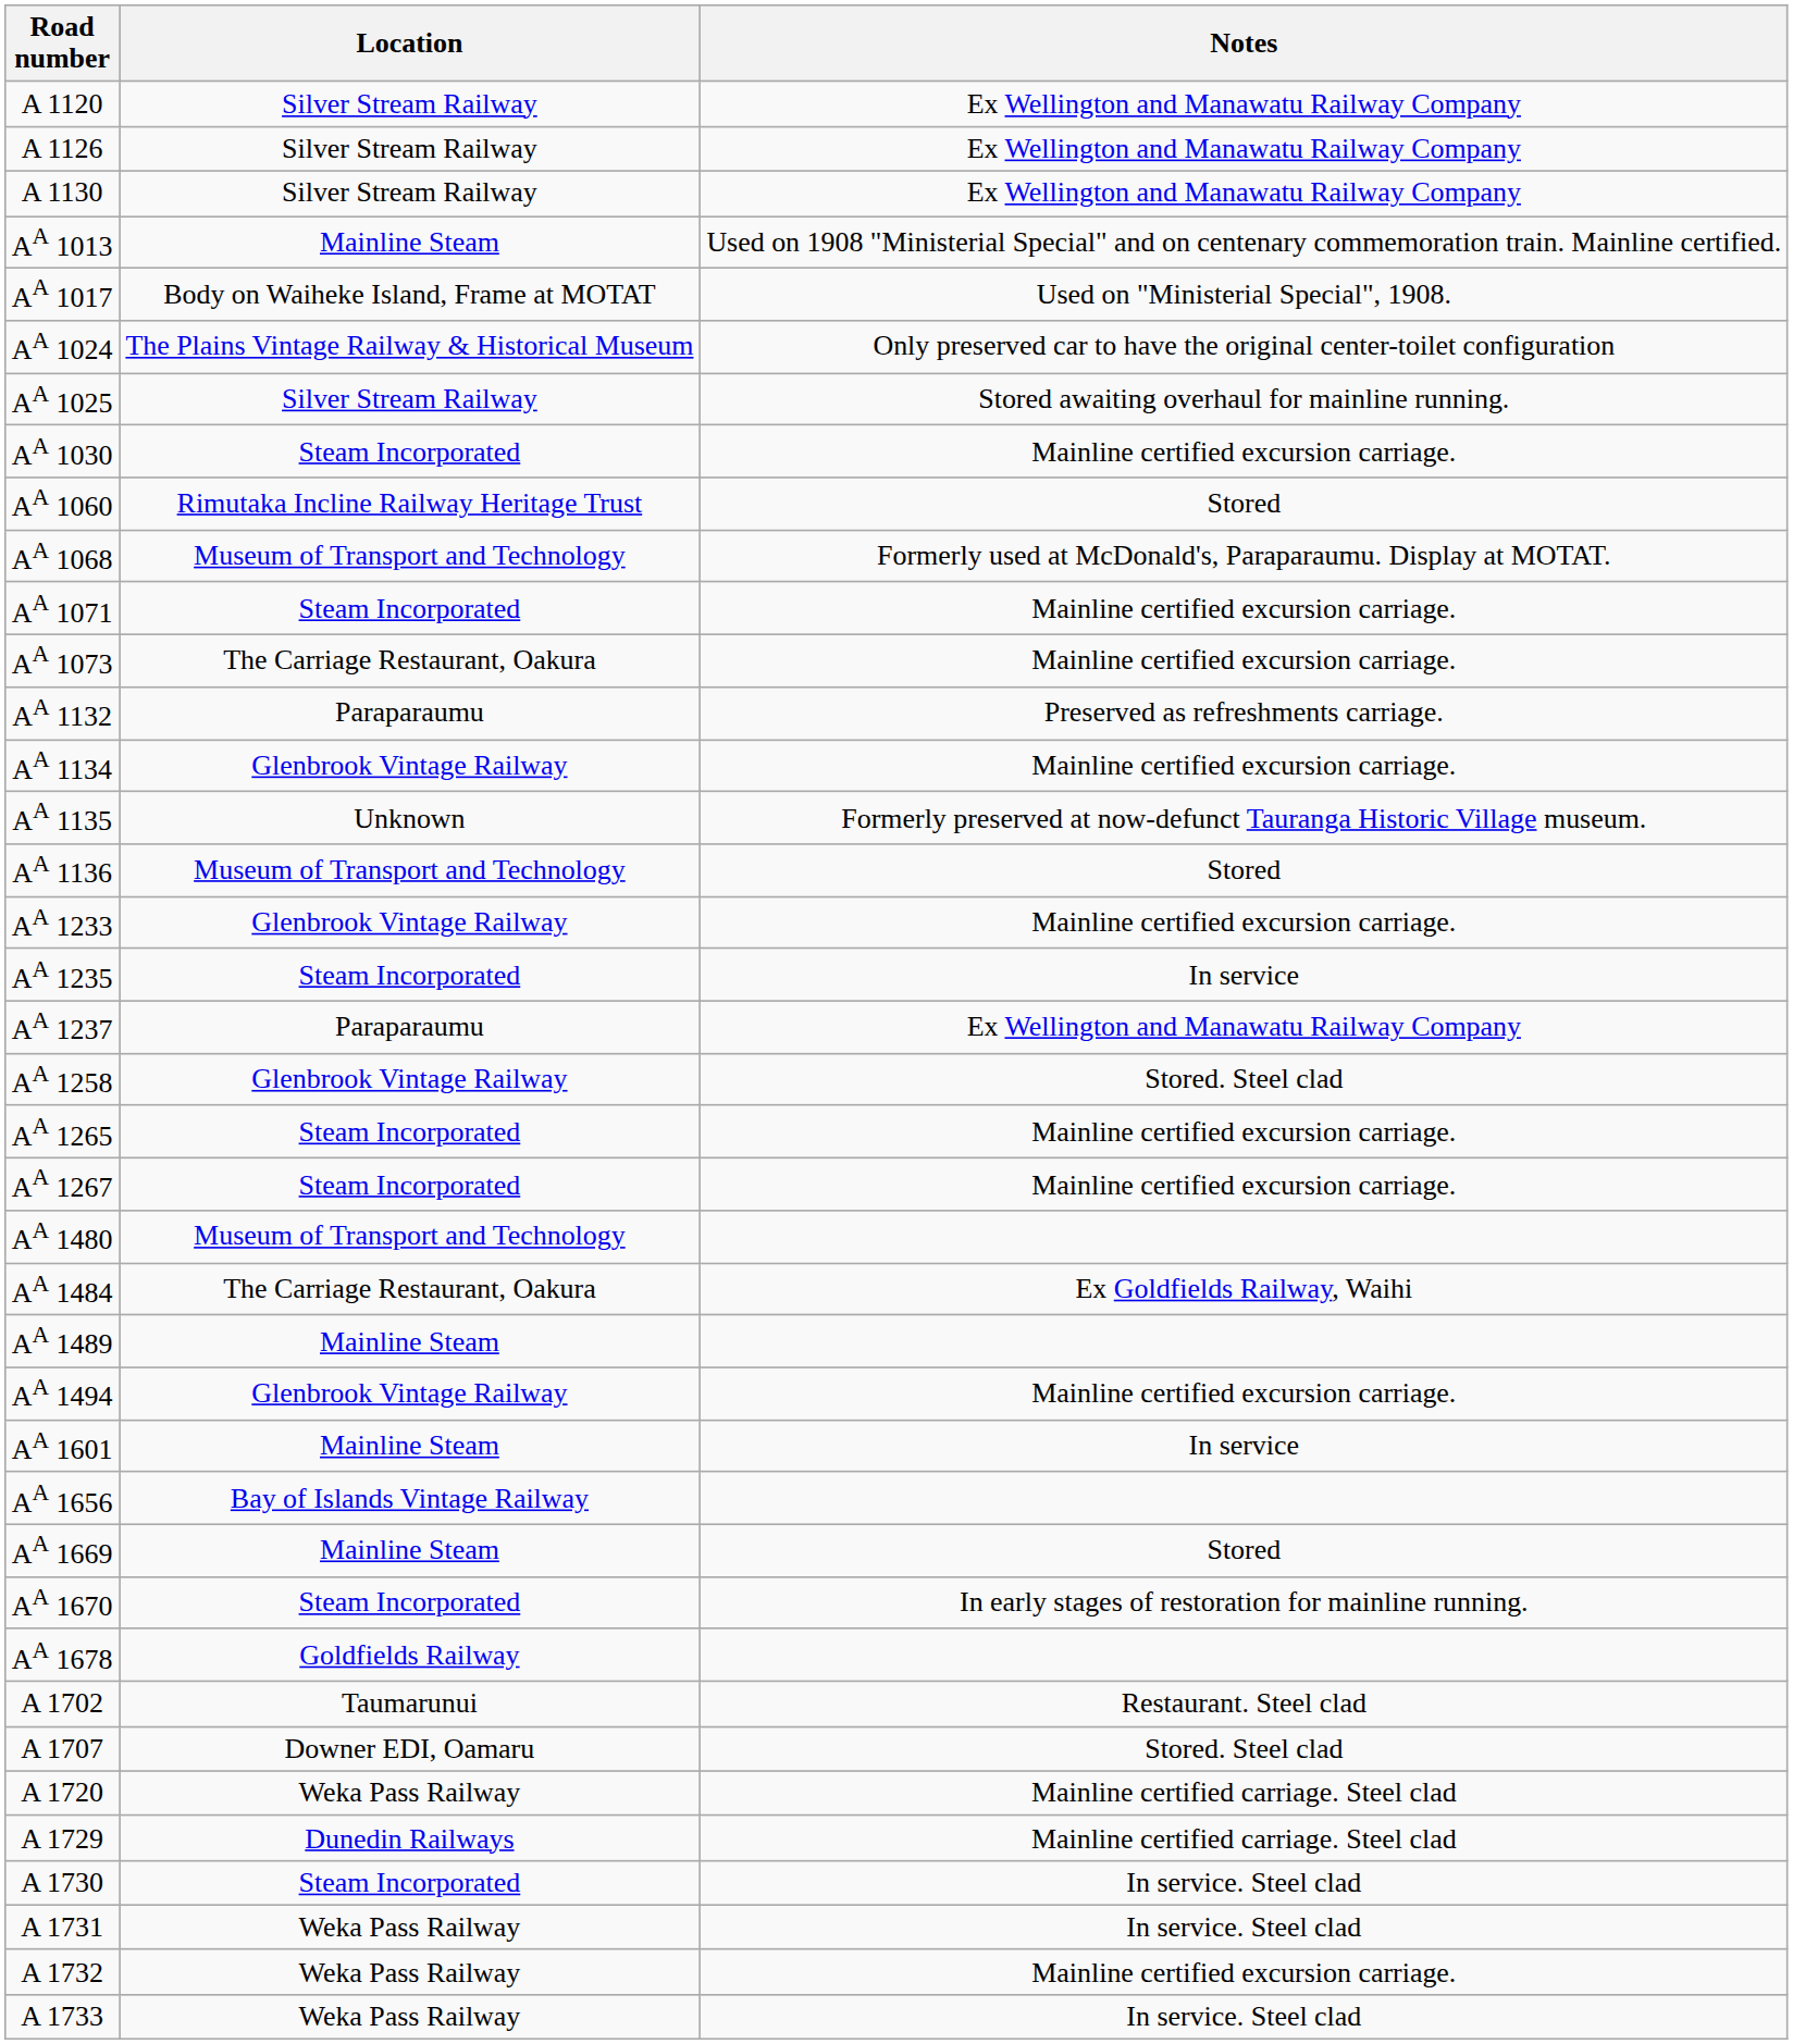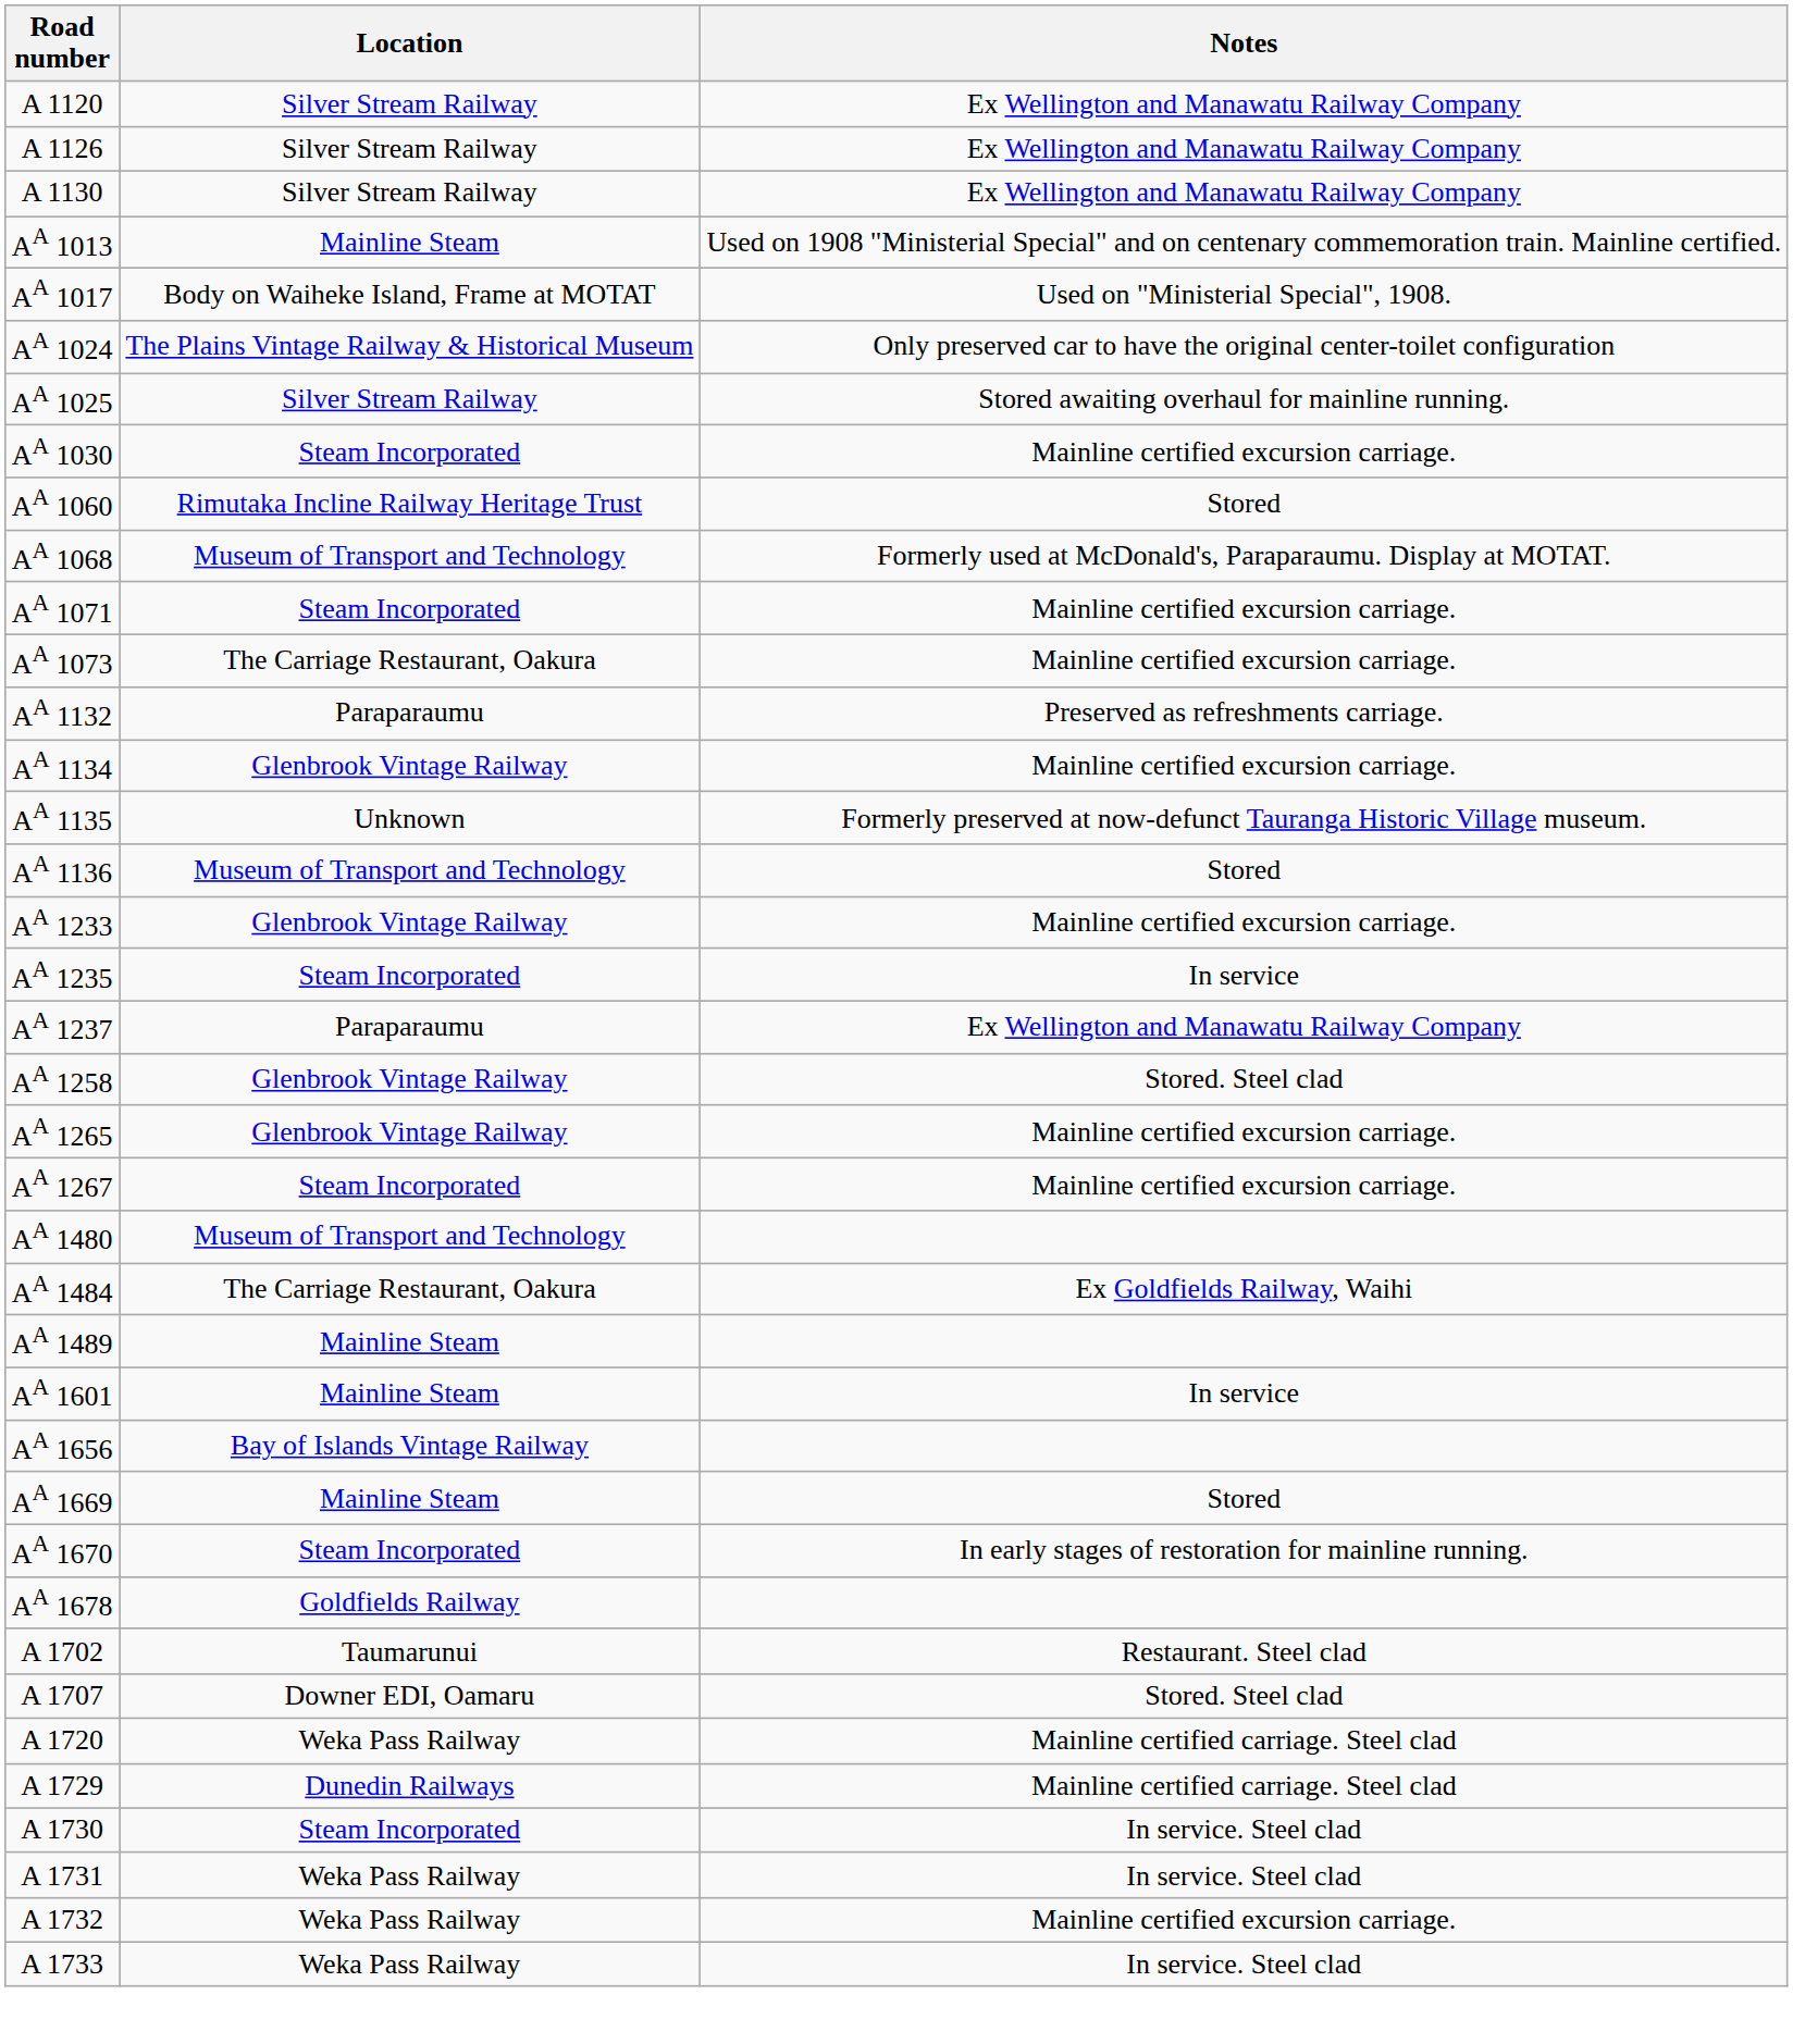 <table class="wikitable" style="text-align:center">
 <tr>
 <th>Road<br>number</th>
 <th>Location</th>
 <th>Notes</th>
 </tr>
 <tr>
 <td>A 1120</td>
 <td><a href='#'>Silver Stream Railway</a></td>
 <td>Ex <a href='#'>Wellington and Manawatu Railway Company</a></td>
 </tr>
 <tr>
 <td>A 1126</td>
 <td>Silver Stream Railway</td>
 <td>Ex <a href='#'>Wellington and Manawatu Railway Company</a></td>
 </tr>
 <tr>
 <td>A 1130</td>
 <td>Silver Stream Railway</td>
 <td>Ex <a href='#'>Wellington and Manawatu Railway Company</a></td>
 </tr>
 <tr>
 <td>A<sup>A</sup> 1013</td>
 <td><a href='#'>Mainline Steam</a></td>
 <td>Used on 1908 "Ministerial Special" and on centenary commemoration train. Mainline certified.</td>
 </tr>
 <tr>
 <td>A<sup>A</sup> 1017</td>
 <td>Body on Waiheke Island, Frame at MOTAT</td>
 <td>Used on "Ministerial Special", 1908.</td>
 </tr>
 <tr>
 <td>A<sup>A</sup> 1024</td>
 <td><a href='#'>The Plains Vintage Railway & Historical Museum</a></td>
 <td>Only preserved car to have the original center-toilet configuration</td>
 </tr>
 <tr>
 <td>A<sup>A</sup> 1025</td>
 <td><a href='#'>Silver Stream Railway</a></td>
 <td>Stored awaiting overhaul for mainline running.</td>
 </tr>
 <tr>
 <td>A<sup>A</sup> 1030</td>
 <td><a href='#'>Steam Incorporated</a></td>
 <td>Mainline certified excursion carriage.</td>
 </tr>
 <tr>
 <td>A<sup>A</sup> 1060</td>
 <td><a href='#'>Rimutaka Incline Railway Heritage Trust</a></td>
 <td>Stored</td>
 </tr>
 <tr>
 <td>A<sup>A</sup> 1068</td>
 <td><a href='#'>Museum of Transport and Technology</a></td>
 <td>Formerly used at McDonald's, Paraparaumu. Display at MOTAT.</td>
 </tr>
 <tr>
 <td>A<sup>A</sup> 1071</td>
 <td><a href='#'>Steam Incorporated</a></td>
 <td>Mainline certified excursion carriage.</td>
 </tr>
 <tr>
 <td>A<sup>A</sup> 1073</td>
 <td>The Carriage Restaurant, Oakura</td>
 <td>Mainline certified excursion carriage.</td>
 </tr>
 <tr>
 <td>A<sup>A</sup> 1132</td>
 <td>Paraparaumu</td>
 <td>Preserved as refreshments carriage.</td>
 </tr>
 <tr>
 <td>A<sup>A</sup> 1134</td>
 <td><a href='#'>Glenbrook Vintage Railway</a></td>
 <td>Mainline certified excursion carriage.</td>
 </tr>
 <tr>
 <td>A<sup>A</sup> 1135</td>
 <td>Unknown</td>
 <td>Formerly preserved at now-defunct <a href='#'>Tauranga Historic Village</a> museum.</td>
 </tr>
 <tr>
 <td>A<sup>A</sup> 1136</td>
 <td><a href='#'>Museum of Transport and Technology</a></td>
 <td>Stored</td>
 </tr>
 <tr>
 <td>A<sup>A</sup> 1233</td>
 <td><a href='#'>Glenbrook Vintage Railway</a></td>
 <td>Mainline certified excursion carriage.</td>
 </tr>
 <tr>
 <td>A<sup>A</sup> 1235</td>
 <td><a href='#'>Steam Incorporated</a></td>
 <td>In service</td>
 </tr>
 <tr>
 <td>A<sup>A</sup> 1237</td>
 <td>Paraparaumu</td>
 <td>Ex <a href='#'>Wellington and Manawatu Railway Company</a></td>
 </tr>
 <tr>
 <td>A<sup>A</sup> 1258</td>
 <td><a href='#'>Glenbrook Vintage Railway</a></td>
 <td>Stored. Steel clad</td>
 </tr>
 <tr>
 <td>A<sup>A</sup> 1265</td>
-<td><a href='#'>Steam Incorporated</a></td>
+<td><a href='#'>Glenbrook Vintage Railway</a></td>
 <td>Mainline certified excursion carriage.</td>
 </tr>
 <tr>
 <td>A<sup>A</sup> 1267</td>
 <td><a href='#'>Steam Incorporated</a></td>
 <td>Mainline certified excursion carriage.</td>
 </tr>
 <tr>
 <td>A<sup>A</sup> 1480</td>
 <td><a href='#'>Museum of Transport and Technology</a></td>
 <td></td>
 </tr>
 <tr>
 <td>A<sup>A</sup> 1484</td>
 <td>The Carriage Restaurant, Oakura</td>
 <td>Ex <a href='#'>Goldfields Railway</a>, Waihi</td>
 </tr>
 <tr>
 <td>A<sup>A</sup> 1489</td>
 <td><a href='#'>Mainline Steam</a></td>
 <td></td>
-</tr>
-<tr>
-<td>A<sup>A</sup> 1494</td>
-<td><a href='#'>Glenbrook Vintage Railway</a></td>
-<td>Mainline certified excursion carriage.</td>
 </tr>
 <tr>
 <td>A<sup>A</sup> 1601</td>
 <td><a href='#'>Mainline Steam</a></td>
 <td>In service</td>
 </tr>
 <tr>
 <td>A<sup>A</sup> 1656</td>
 <td><a href='#'>Bay of Islands Vintage Railway</a></td>
 <td></td>
 </tr>
 <tr>
 <td>A<sup>A</sup> 1669</td>
 <td><a href='#'>Mainline Steam</a></td>
 <td>Stored</td>
 </tr>
 <tr>
 <td>A<sup>A</sup> 1670</td>
 <td><a href='#'>Steam Incorporated</a></td>
 <td>In early stages of restoration for mainline running.</td>
 </tr>
 <tr>
 <td>A<sup>A</sup> 1678</td>
 <td><a href='#'>Goldfields Railway</a></td>
 <td></td>
 </tr>
 <tr>
 <td>A 1702</td>
 <td>Taumarunui</td>
 <td>Restaurant. Steel clad</td>
 </tr>
 <tr>
 <td>A 1707</td>
 <td>Downer EDI, Oamaru</td>
 <td>Stored. Steel clad</td>
 </tr>
 <tr>
 <td>A 1720</td>
 <td>Weka Pass Railway</td>
 <td>Mainline certified carriage. Steel clad</td>
 </tr>
 <tr>
 <td>A 1729</td>
 <td><a href='#'>Dunedin Railways</a></td>
 <td>Mainline certified carriage. Steel clad</td>
 </tr>
 <tr>
 <td>A 1730</td>
 <td><a href='#'>Steam Incorporated</a></td>
 <td>In service. Steel clad</td>
 </tr>
 <tr>
 <td>A 1731</td>
 <td>Weka Pass Railway</td>
 <td>In service. Steel clad</td>
 </tr>
 <tr>
 <td>A 1732</td>
 <td>Weka Pass Railway</td>
 <td>Mainline certified excursion carriage.</td>
 </tr>
 <tr>
 <td>A 1733</td>
 <td>Weka Pass Railway</td>
 <td>In service. Steel clad</td>
 </tr>
 </table>
